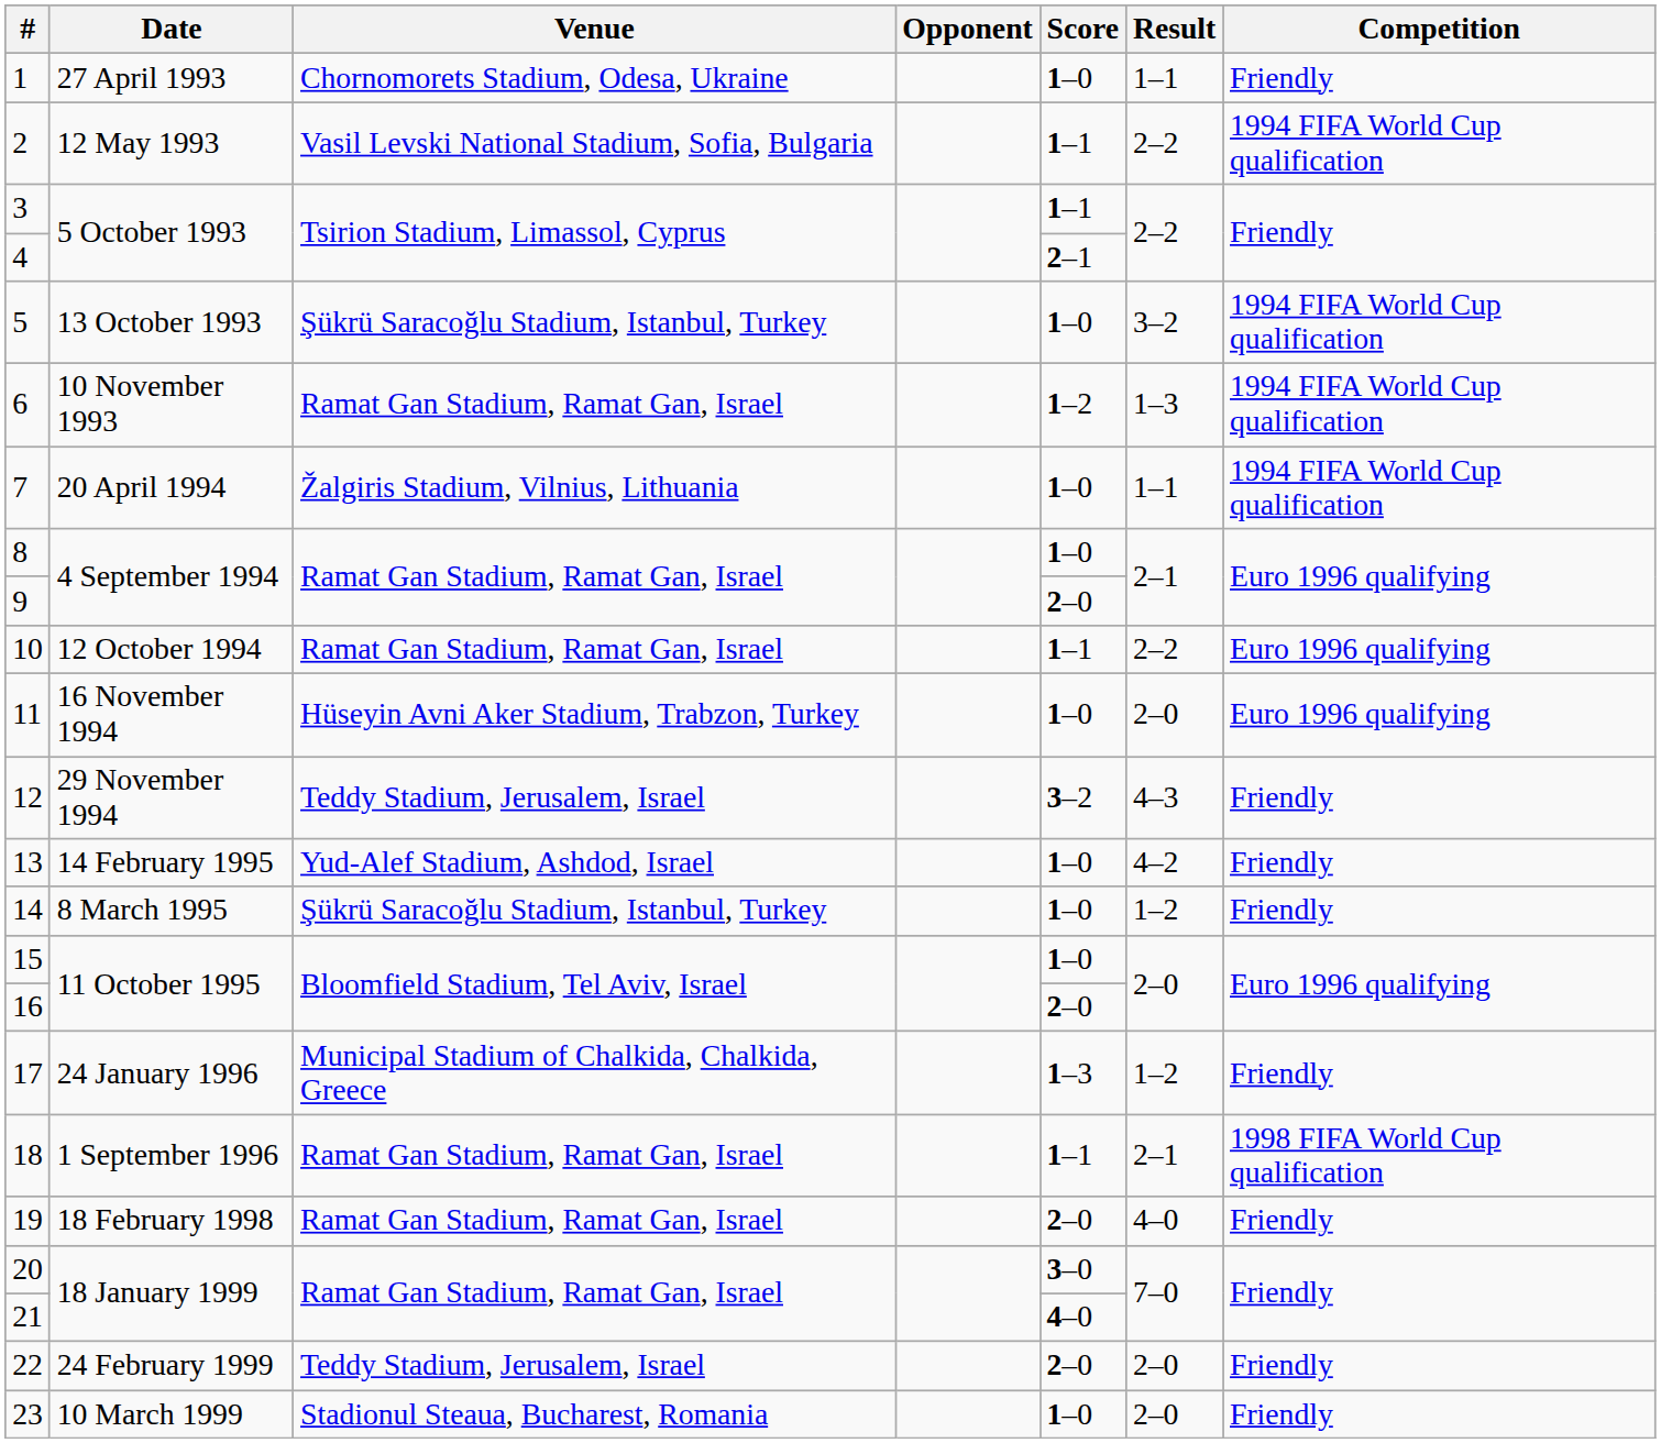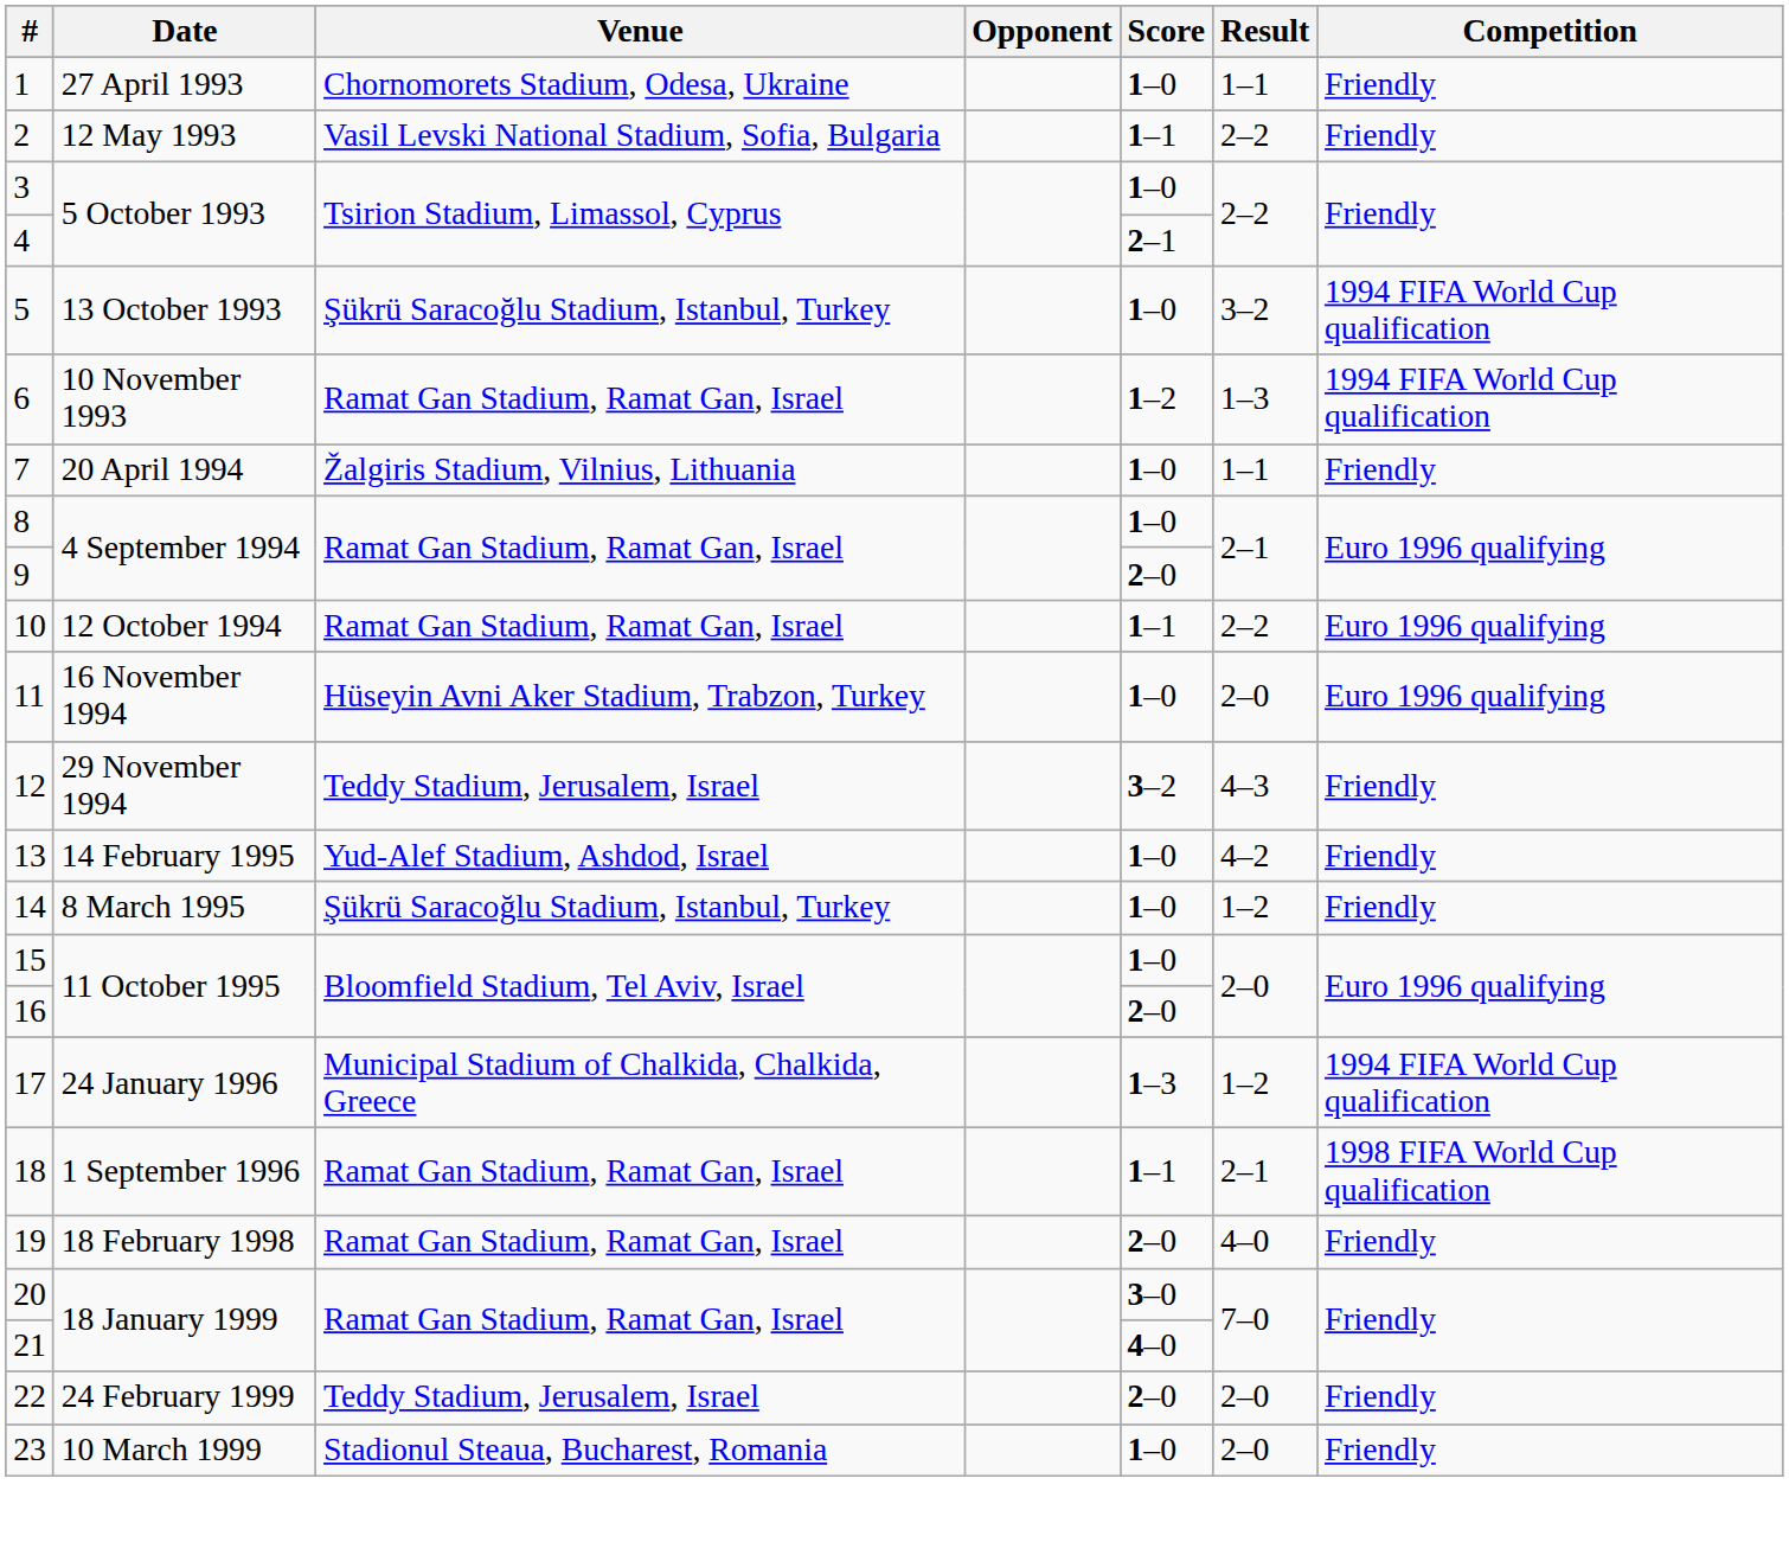 <table class="wikitable">
 <tr>
 <th>#</th>
 <th>Date</th>
 <th>Venue</th>
 <th>Opponent</th>
 <th>Score</th>
 <th>Result</th>
 <th>Competition</th>
 </tr>
 <tr>
 <td>1</td>
 <td>27 April 1993</td>
 <td><a href='#'>Chornomorets Stadium</a>, <a href='#'>Odesa</a>, <a href='#'>Ukraine</a></td>
 <td></td>
 <td><strong>1</strong>–0</td>
 <td>1–1</td>
 <td><a href='#'>Friendly</a></td>
 </tr>
 <tr>
 <td>2</td>
 <td>12 May 1993</td>
 <td><a href='#'>Vasil Levski National Stadium</a>, <a href='#'>Sofia</a>, <a href='#'>Bulgaria</a></td>
 <td></td>
 <td><strong>1</strong>–1</td>
 <td>2–2</td>
-<td><a href='#'>1994 FIFA World Cup qualification</a></td>
+<td><a href='#'>Friendly</a></td>
 </tr>
 <tr>
 <td>3</td>
 <td rowspan="2">5 October 1993</td>
 <td rowspan="2"><a href='#'>Tsirion Stadium</a>, <a href='#'>Limassol</a>, <a href='#'>Cyprus</a></td>
 <td rowspan="2"></td>
-<td><strong>1</strong>–1</td>
+<td><strong>1</strong>–0</td>
 <td rowspan="2">2–2</td>
 <td rowspan="2"><a href='#'>Friendly</a></td>
 </tr>
 <tr>
 <td>4</td>
 <td><strong>2</strong>–1</td>
 </tr>
 <tr>
 <td>5</td>
 <td>13 October 1993</td>
 <td><a href='#'>Şükrü Saracoğlu Stadium</a>, <a href='#'>Istanbul</a>, <a href='#'>Turkey</a></td>
 <td></td>
 <td><strong>1</strong>–0</td>
 <td>3–2</td>
 <td><a href='#'>1994 FIFA World Cup qualification</a></td>
 </tr>
 <tr>
 <td>6</td>
 <td>10 November 1993</td>
 <td><a href='#'>Ramat Gan Stadium</a>, <a href='#'>Ramat Gan</a>, <a href='#'>Israel</a></td>
 <td></td>
 <td><strong>1</strong>–2</td>
 <td>1–3</td>
 <td><a href='#'>1994 FIFA World Cup qualification</a></td>
 </tr>
 <tr>
 <td>7</td>
 <td>20 April 1994</td>
 <td><a href='#'>Žalgiris Stadium</a>, <a href='#'>Vilnius</a>, <a href='#'>Lithuania</a></td>
 <td></td>
 <td><strong>1</strong>–0</td>
 <td>1–1</td>
-<td><a href='#'>1994 FIFA World Cup qualification</a></td>
+<td><a href='#'>Friendly</a></td>
 </tr>
 <tr>
 <td>8</td>
 <td rowspan="2">4 September 1994</td>
 <td rowspan="2"><a href='#'>Ramat Gan Stadium</a>, <a href='#'>Ramat Gan</a>, <a href='#'>Israel</a></td>
 <td rowspan="2"></td>
 <td><strong>1</strong>–0</td>
 <td rowspan="2">2–1</td>
 <td rowspan="2"><a href='#'>Euro 1996 qualifying</a></td>
 </tr>
 <tr>
 <td>9</td>
 <td><strong>2</strong>–0</td>
 </tr>
 <tr>
 <td>10</td>
 <td>12 October 1994</td>
 <td><a href='#'>Ramat Gan Stadium</a>, <a href='#'>Ramat Gan</a>, <a href='#'>Israel</a></td>
 <td></td>
 <td><strong>1</strong>–1</td>
 <td>2–2</td>
 <td><a href='#'>Euro 1996 qualifying</a></td>
 </tr>
 <tr>
 <td>11</td>
 <td>16 November 1994</td>
 <td><a href='#'>Hüseyin Avni Aker Stadium</a>, <a href='#'>Trabzon</a>, <a href='#'>Turkey</a></td>
 <td></td>
 <td><strong>1</strong>–0</td>
 <td>2–0</td>
 <td><a href='#'>Euro 1996 qualifying</a></td>
 </tr>
 <tr>
 <td>12</td>
 <td>29 November 1994</td>
 <td><a href='#'>Teddy Stadium</a>, <a href='#'>Jerusalem</a>, <a href='#'>Israel</a></td>
 <td></td>
 <td><strong>3</strong>–2</td>
 <td>4–3</td>
 <td><a href='#'>Friendly</a></td>
 </tr>
 <tr>
 <td>13</td>
 <td>14 February 1995</td>
 <td><a href='#'>Yud-Alef Stadium</a>, <a href='#'>Ashdod</a>, <a href='#'>Israel</a></td>
 <td></td>
 <td><strong>1</strong>–0</td>
 <td>4–2</td>
 <td><a href='#'>Friendly</a></td>
 </tr>
 <tr>
 <td>14</td>
 <td>8 March 1995</td>
 <td><a href='#'>Şükrü Saracoğlu Stadium</a>, <a href='#'>Istanbul</a>, <a href='#'>Turkey</a></td>
 <td></td>
 <td><strong>1</strong>–0</td>
 <td>1–2</td>
 <td><a href='#'>Friendly</a></td>
 </tr>
 <tr>
 <td>15</td>
 <td rowspan="2">11 October 1995</td>
 <td rowspan="2"><a href='#'>Bloomfield Stadium</a>, <a href='#'>Tel Aviv</a>, <a href='#'>Israel</a></td>
 <td rowspan="2"></td>
 <td><strong>1</strong>–0</td>
 <td rowspan="2">2–0</td>
 <td rowspan="2"><a href='#'>Euro 1996 qualifying</a></td>
 </tr>
 <tr>
 <td>16</td>
 <td><strong>2</strong>–0</td>
 </tr>
 <tr>
 <td>17</td>
 <td>24 January 1996</td>
 <td><a href='#'>Municipal Stadium of Chalkida</a>, <a href='#'>Chalkida</a>, <a href='#'>Greece</a></td>
 <td></td>
 <td><strong>1</strong>–3</td>
 <td>1–2</td>
-<td><a href='#'>Friendly</a></td>
+<td><a href='#'>1994 FIFA World Cup qualification</a></td>
 </tr>
 <tr>
 <td>18</td>
 <td>1 September 1996</td>
 <td><a href='#'>Ramat Gan Stadium</a>, <a href='#'>Ramat Gan</a>, <a href='#'>Israel</a></td>
 <td></td>
 <td><strong>1</strong>–1</td>
 <td>2–1</td>
 <td><a href='#'>1998 FIFA World Cup qualification</a></td>
 </tr>
 <tr>
 <td>19</td>
 <td>18 February 1998</td>
 <td><a href='#'>Ramat Gan Stadium</a>, <a href='#'>Ramat Gan</a>, <a href='#'>Israel</a></td>
 <td></td>
 <td><strong>2</strong>–0</td>
 <td>4–0</td>
 <td><a href='#'>Friendly</a></td>
 </tr>
 <tr>
 <td>20</td>
 <td rowspan="2">18 January 1999</td>
 <td rowspan="2"><a href='#'>Ramat Gan Stadium</a>, <a href='#'>Ramat Gan</a>, <a href='#'>Israel</a></td>
 <td rowspan="2"></td>
 <td><strong>3</strong>–0</td>
 <td rowspan="2">7–0</td>
 <td rowspan="2"><a href='#'>Friendly</a></td>
 </tr>
 <tr>
 <td>21</td>
 <td><strong>4</strong>–0</td>
 </tr>
 <tr>
 <td>22</td>
 <td>24 February 1999</td>
 <td><a href='#'>Teddy Stadium</a>, <a href='#'>Jerusalem</a>, <a href='#'>Israel</a></td>
 <td></td>
 <td><strong>2</strong>–0</td>
 <td>2–0</td>
 <td><a href='#'>Friendly</a></td>
 </tr>
 <tr>
 <td>23</td>
 <td>10 March 1999</td>
 <td><a href='#'>Stadionul Steaua</a>, <a href='#'>Bucharest</a>, <a href='#'>Romania</a></td>
 <td></td>
 <td><strong>1</strong>–0</td>
 <td>2–0</td>
 <td><a href='#'>Friendly</a></td>
 </tr>
 </table>
